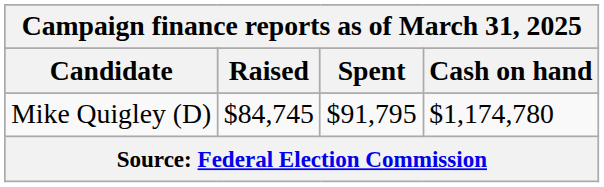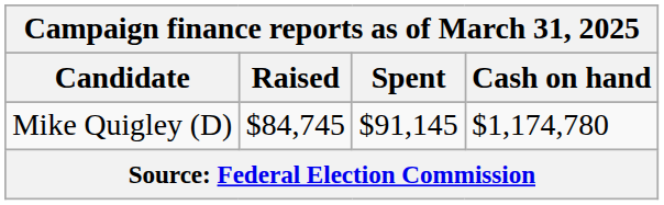 <table class="wikitable sortable">
 <tr>
 <th colspan=4>Campaign finance reports as of March 31, 2025</th>
 </tr>
 <tr style="text-align:center;">
 <th>Candidate</th>
 <th>Raised</th>
 <th>Spent</th>
 <th>Cash on hand</th>
 </tr>
 <tr>
 <td>Mike Quigley (D)</td>
 <td>$84,745</td>
-<td>$91,795</td>
+<td>$91,145</td>
 <td>$1,174,780</td>
 </tr>
 <tr>
 <th colspan="4"><small>Source: <a href='#'>Federal Election Commission</a></small></th>
 </tr>
 </table>
